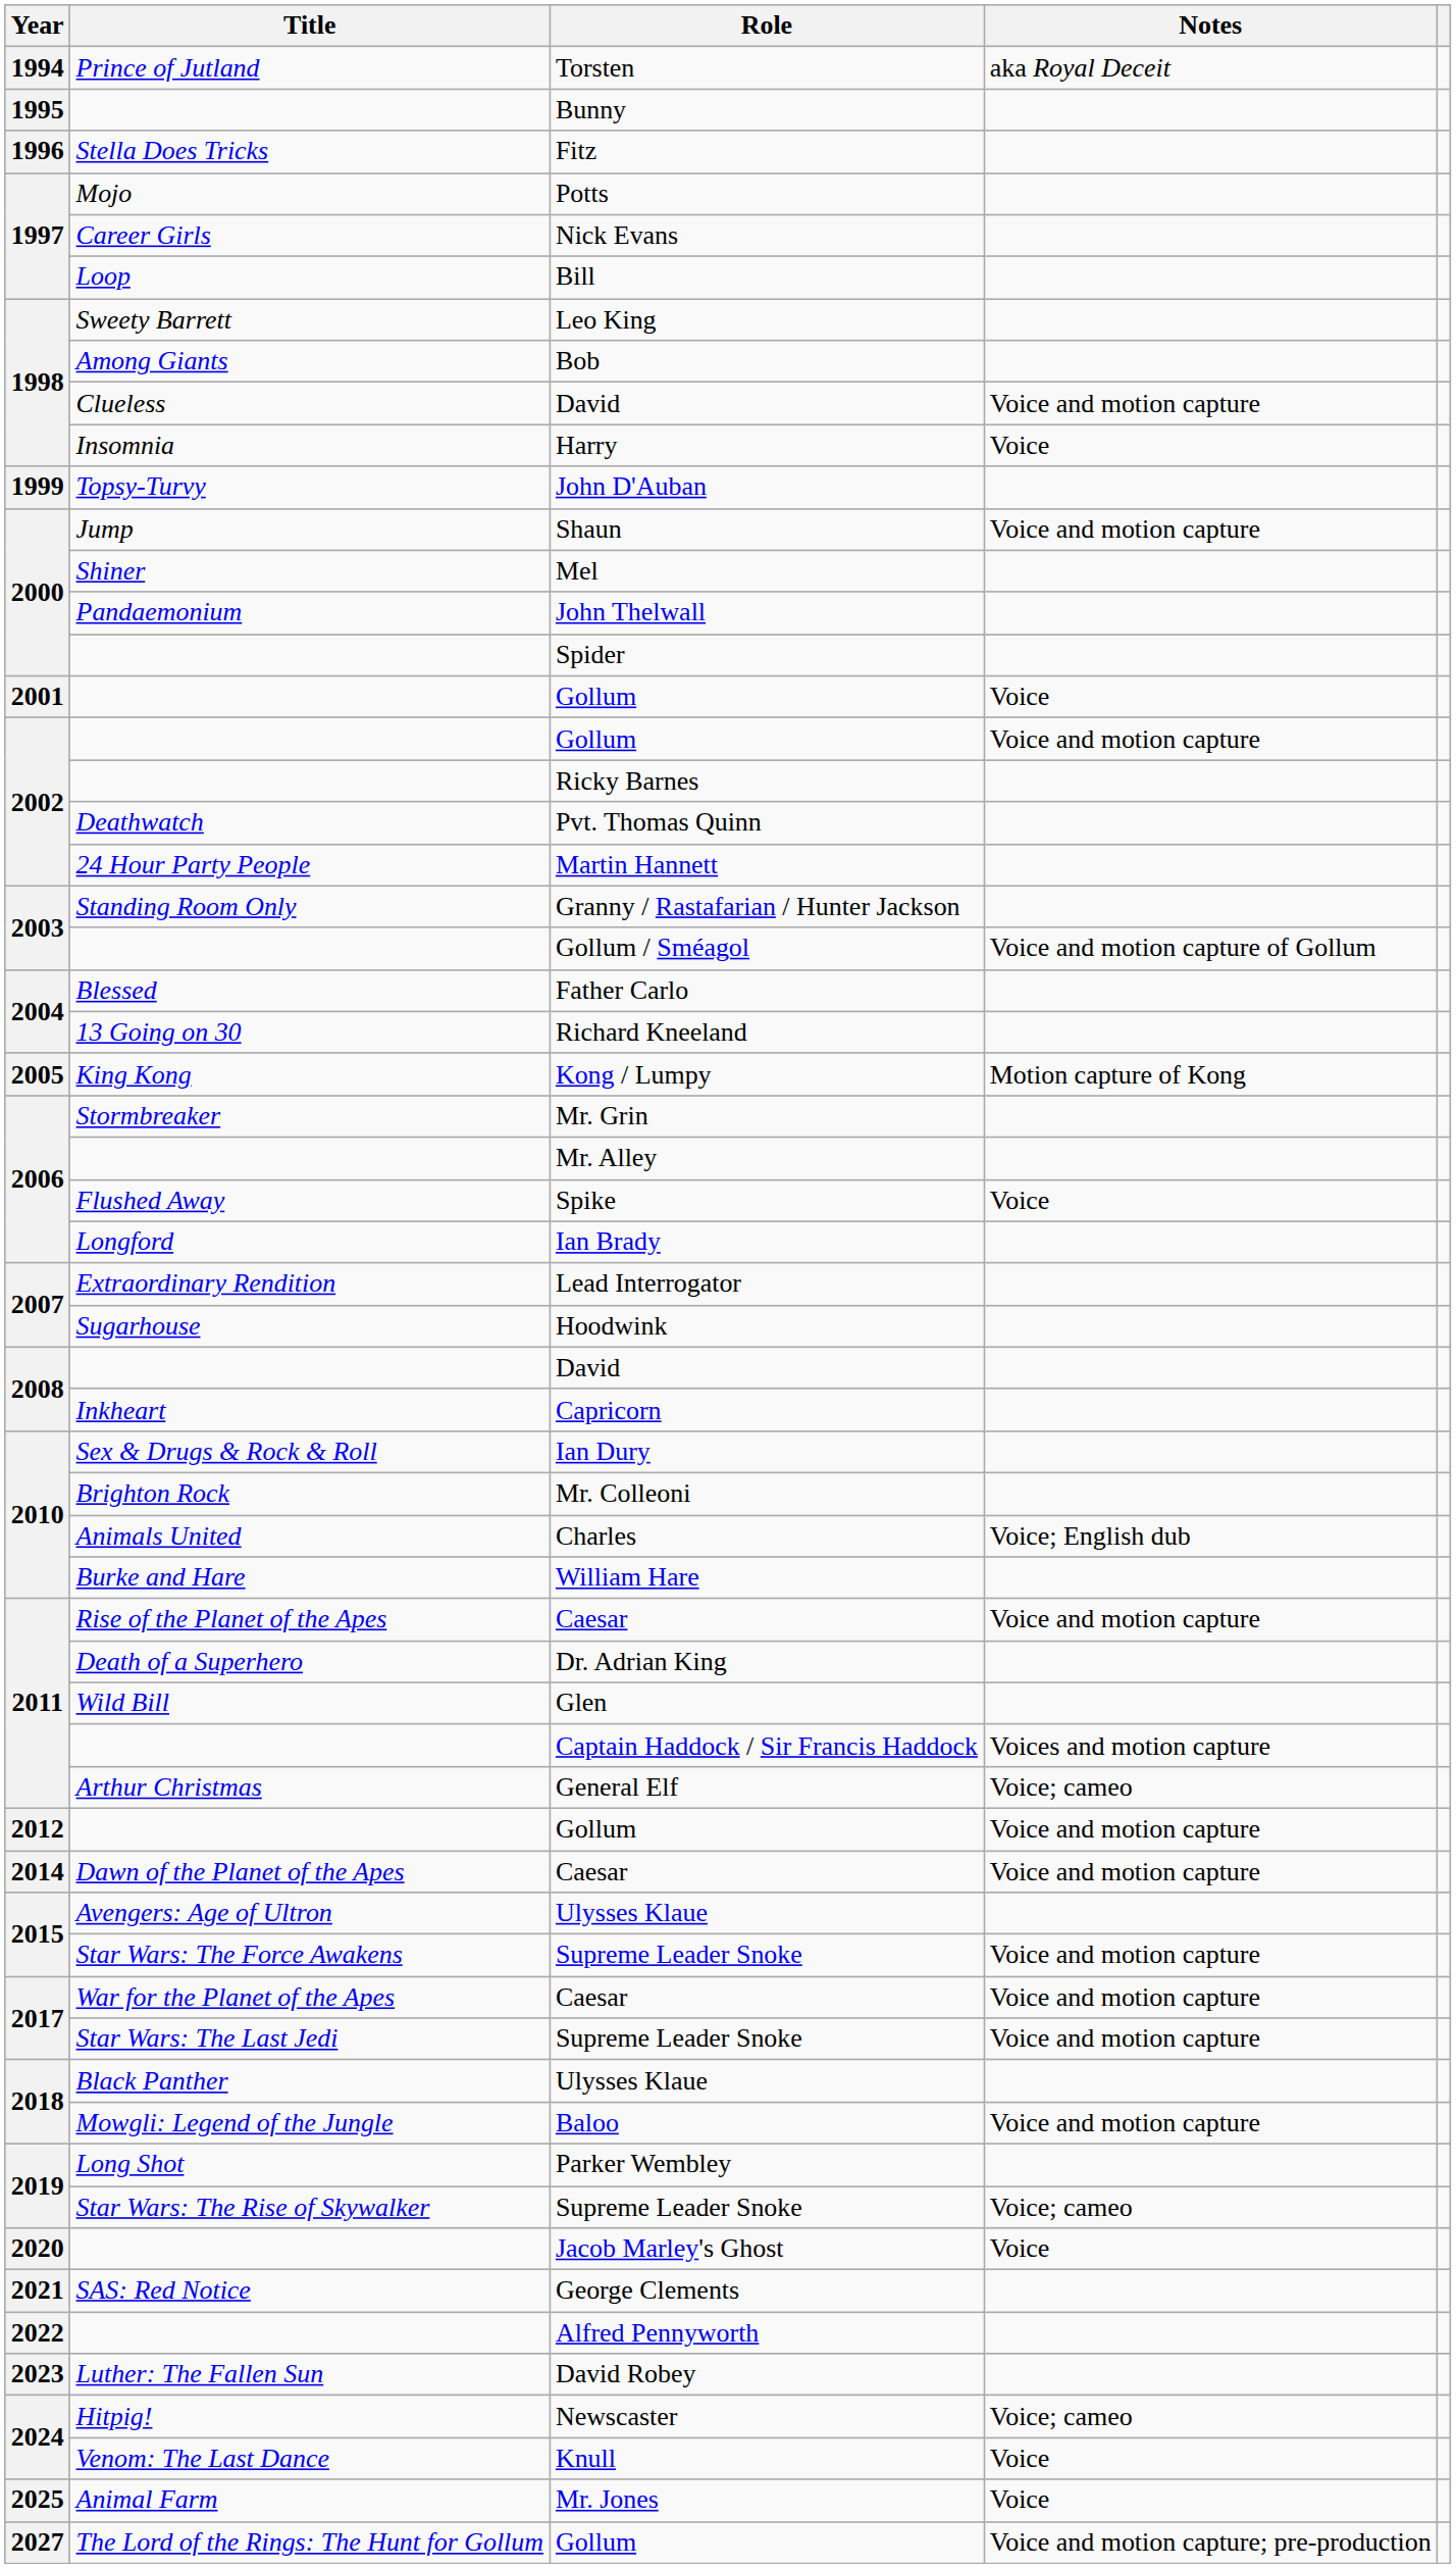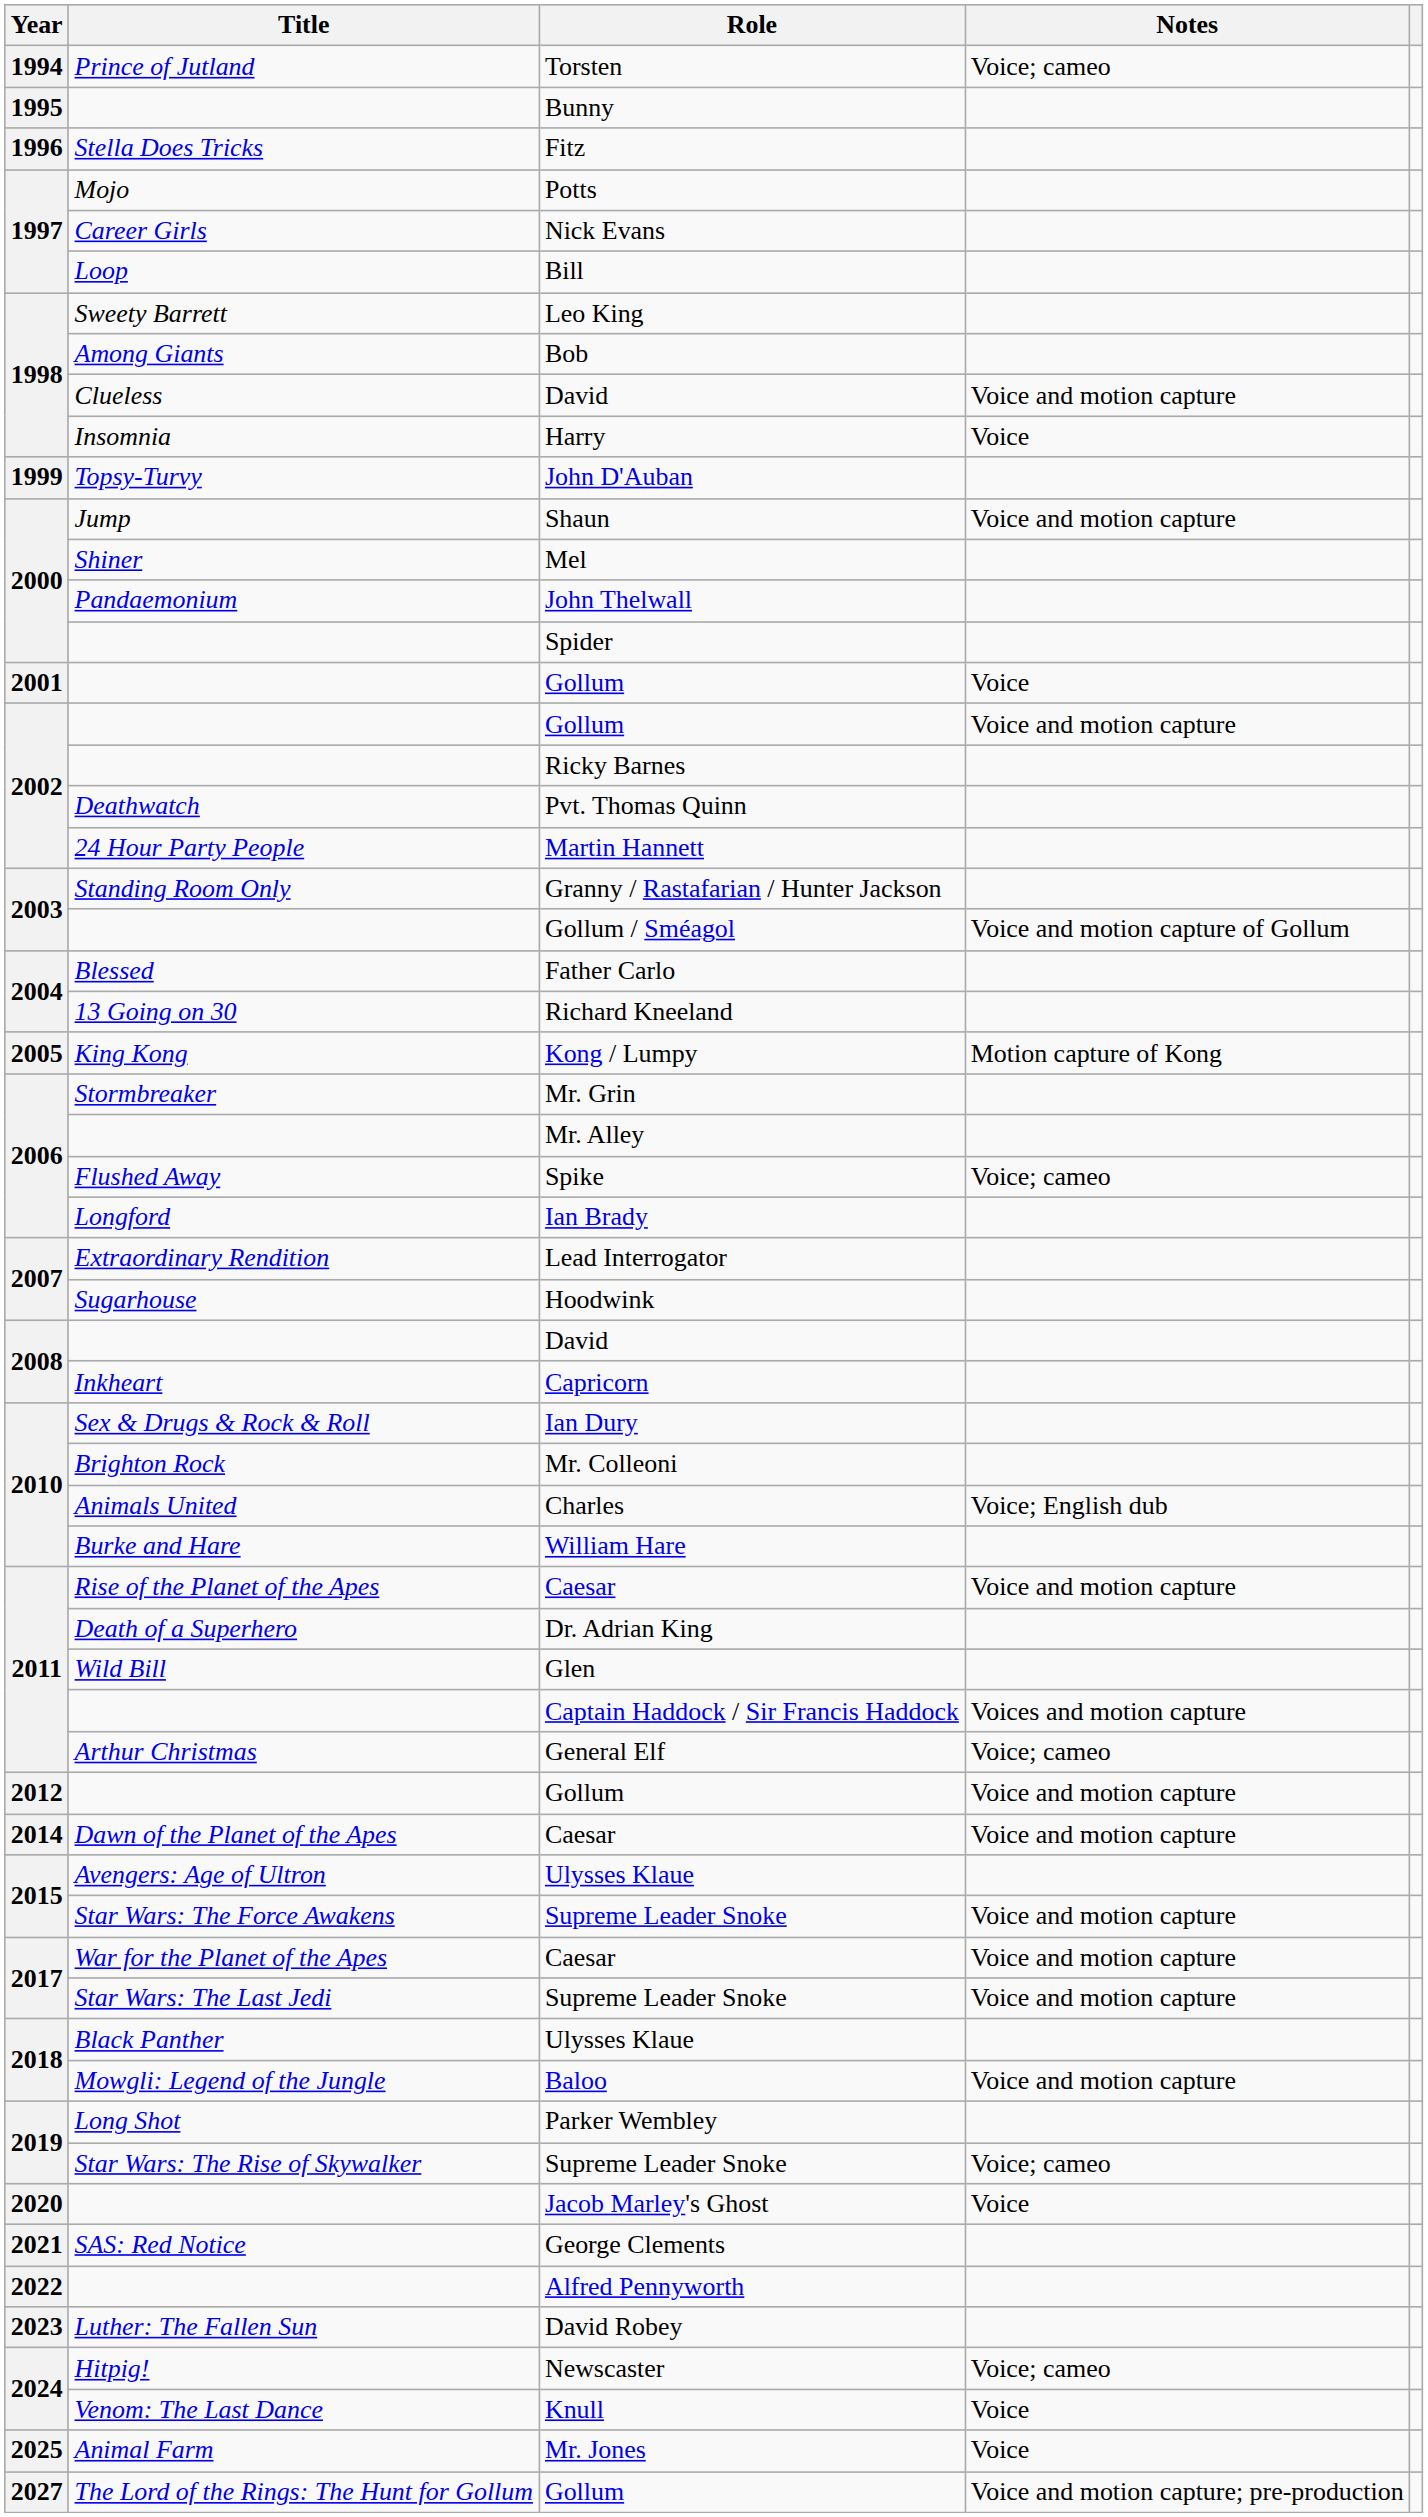 <table class="wikitable plainrowheaders sortable" style="margin-right: 0;">
 <tr>
 <th scope="col">Year</th>
 <th scope="col">Title</th>
 <th scope="col">Role</th>
 <th scope="col" class="unsortable">Notes</th>
 <th scope="col" class="unsortable"></th>
 </tr>
 <tr>
 <th scope="row">1994</th>
 <td><em><a href='#'>Prince of Jutland</a></em></td>
 <td>Torsten</td>
-<td>aka <em>Royal Deceit</em></td>
+<td>Voice; cameo</td>
 <td style="text-align: center;"></td>
 </tr>
 <tr>
 <th scope="row">1995</th>
 <td><em></em></td>
 <td>Bunny</td>
 <td></td>
 <td style="text-align: center;"></td>
 </tr>
 <tr>
 <th scope="row">1996</th>
 <td><em><a href='#'>Stella Does Tricks</a></em></td>
 <td>Fitz</td>
 <td></td>
 <td style="text-align: center;"></td>
 </tr>
 <tr>
 <th rowspan="3" scope="row">1997</th>
 <td><em>Mojo</em></td>
 <td>Potts</td>
 <td></td>
 <td style="text-align: center;"></td>
 </tr>
 <tr>
 <td><em><a href='#'>Career Girls</a></em></td>
 <td>Nick Evans</td>
 <td></td>
 <td style="text-align: center;"></td>
 </tr>
 <tr>
 <td><em><a href='#'>Loop</a></em></td>
 <td>Bill</td>
 <td></td>
 <td style="text-align: center;"></td>
 </tr>
 <tr>
 <th rowspan="4" scope="row">1998</th>
 <td><em>Sweety Barrett</em></td>
 <td>Leo King</td>
 <td></td>
 <td style="text-align: center;"></td>
 </tr>
 <tr>
 <td><em><a href='#'>Among Giants</a></em></td>
 <td>Bob</td>
 <td></td>
 <td style="text-align: center;"></td>
 </tr>
 <tr>
 <td><em>Clueless</em></td>
 <td>David</td>
 <td>Voice and motion capture</td>
 <td style="text-align: center;"></td>
 </tr>
 <tr>
 <td><em>Insomnia</em></td>
 <td>Harry</td>
 <td>Voice</td>
 <td style="text-align: center;"></td>
 </tr>
 <tr>
 <th scope="row">1999</th>
 <td><em><a href='#'>Topsy-Turvy</a></em></td>
 <td><a href='#'>John D'Auban</a></td>
 <td></td>
 <td style="text-align: center;"></td>
 </tr>
 <tr>
 <th rowspan="4" scope="row">2000</th>
 <td><em>Jump</em></td>
 <td>Shaun</td>
 <td>Voice and motion capture</td>
 <td style="text-align: center;"></td>
 </tr>
 <tr>
 <td><em><a href='#'>Shiner</a></em></td>
 <td>Mel</td>
 <td></td>
 <td style="text-align: center;"></td>
 </tr>
 <tr>
 <td><em><a href='#'>Pandaemonium</a></em></td>
 <td><a href='#'>John Thelwall</a></td>
 <td></td>
 <td style="text-align: center;"></td>
 </tr>
 <tr>
 <td><em></em></td>
 <td>Spider</td>
 <td></td>
 <td style="text-align: center;"></td>
 </tr>
 <tr>
 <th scope="row">2001</th>
 <td><em></em></td>
 <td><a href='#'>Gollum</a></td>
 <td>Voice</td>
 <td style="text-align: center;"></td>
 </tr>
 <tr>
 <th rowspan="4" scope="row">2002</th>
 <td><em></em></td>
 <td><a href='#'>Gollum</a></td>
 <td>Voice and motion capture</td>
 <td style="text-align: center;"></td>
 </tr>
 <tr>
 <td><em></em></td>
 <td>Ricky Barnes</td>
 <td></td>
 <td style="text-align: center;"></td>
 </tr>
 <tr>
 <td><em><a href='#'>Deathwatch</a></em></td>
 <td>Pvt. Thomas Quinn</td>
 <td></td>
 <td style="text-align: center;"></td>
 </tr>
 <tr>
 <td><em><a href='#'>24 Hour Party People</a></em></td>
 <td><a href='#'>Martin Hannett</a></td>
 <td></td>
 <td style="text-align: center;"></td>
 </tr>
 <tr>
 <th rowspan="2" scope="row">2003</th>
 <td><em><a href='#'>Standing Room Only</a></em></td>
 <td>Granny / <a href='#'>Rastafarian</a> / Hunter Jackson</td>
 <td></td>
 <td style="text-align: center;"></td>
 </tr>
 <tr>
 <td><em></em></td>
 <td>Gollum / <a href='#'>Sméagol</a></td>
 <td>Voice and motion capture of Gollum</td>
 <td style="text-align: center;"></td>
 </tr>
 <tr>
 <th rowspan="2" scope="row">2004</th>
 <td><em><a href='#'>Blessed</a></em></td>
 <td>Father Carlo</td>
 <td></td>
 <td style="text-align: center;"></td>
 </tr>
 <tr>
 <td><em><a href='#'>13 Going on 30</a></em></td>
 <td>Richard Kneeland</td>
 <td></td>
 <td style="text-align: center;"></td>
 </tr>
 <tr>
 <th scope="row">2005</th>
 <td><em><a href='#'>King Kong</a></em></td>
 <td><a href='#'>Kong</a> / Lumpy</td>
 <td>Motion capture of Kong</td>
 <td style="text-align: center;"></td>
 </tr>
 <tr>
 <th rowspan="4" scope="row">2006</th>
 <td><em><a href='#'>Stormbreaker</a></em></td>
 <td>Mr. Grin</td>
 <td></td>
 <td style="text-align: center;"></td>
 </tr>
 <tr>
 <td><em></em></td>
 <td>Mr. Alley</td>
 <td></td>
 <td style="text-align: center;"></td>
 </tr>
 <tr>
 <td><em><a href='#'>Flushed Away</a></em></td>
 <td>Spike</td>
-<td>Voice</td>
+<td>Voice; cameo</td>
 <td style="text-align: center;"></td>
 </tr>
 <tr>
 <td><em><a href='#'>Longford</a></em></td>
 <td><a href='#'>Ian Brady</a></td>
 <td></td>
 <td style="text-align: center;"></td>
 </tr>
 <tr>
 <th rowspan="2" scope="row">2007</th>
 <td><em><a href='#'>Extraordinary Rendition</a></em></td>
 <td>Lead Interrogator</td>
 <td></td>
 <td style="text-align: center;"></td>
 </tr>
 <tr>
 <td><em><a href='#'>Sugarhouse</a></em></td>
 <td>Hoodwink</td>
 <td></td>
 <td style="text-align: center;"></td>
 </tr>
 <tr>
 <th rowspan="2" scope="row">2008</th>
 <td><em></em></td>
 <td>David</td>
 <td></td>
 <td style="text-align: center;"></td>
 </tr>
 <tr>
 <td><em><a href='#'>Inkheart</a></em></td>
 <td><a href='#'>Capricorn</a></td>
 <td></td>
 <td style="text-align: center;"></td>
 </tr>
 <tr>
 <th rowspan="4" scope="row">2010</th>
 <td><em><a href='#'>Sex & Drugs & Rock & Roll</a></em></td>
 <td><a href='#'>Ian Dury</a></td>
 <td></td>
 <td style="text-align: center;"></td>
 </tr>
 <tr>
 <td><em><a href='#'>Brighton Rock</a></em></td>
 <td>Mr. Colleoni</td>
 <td></td>
 <td style="text-align: center;"></td>
 </tr>
 <tr>
 <td><em><a href='#'>Animals United</a></em></td>
 <td>Charles</td>
 <td>Voice; English dub</td>
 <td style="text-align: center;"></td>
 </tr>
 <tr>
 <td><em><a href='#'>Burke and Hare</a></em></td>
 <td><a href='#'>William Hare</a></td>
 <td></td>
 <td style="text-align: center;"></td>
 </tr>
 <tr>
 <th rowspan="5" scope="row">2011</th>
 <td><em><a href='#'>Rise of the Planet of the Apes</a></em></td>
 <td><a href='#'>Caesar</a></td>
 <td>Voice and motion capture</td>
 <td style="text-align: center;"></td>
 </tr>
 <tr>
 <td><em><a href='#'>Death of a Superhero</a></em></td>
 <td>Dr. Adrian King</td>
 <td></td>
 <td style="text-align: center;"></td>
 </tr>
 <tr>
 <td><em><a href='#'>Wild Bill</a></em></td>
 <td>Glen</td>
 <td></td>
 <td style="text-align: center;"></td>
 </tr>
 <tr>
 <td><em></em></td>
 <td><a href='#'>Captain Haddock</a> / <a href='#'>Sir Francis Haddock</a></td>
 <td>Voices and motion capture</td>
 <td style="text-align: center;"></td>
 </tr>
 <tr>
 <td><em><a href='#'>Arthur Christmas</a></em></td>
 <td>General Elf</td>
 <td>Voice; cameo</td>
 <td style="text-align: center;"></td>
 </tr>
 <tr>
 <th scope="row">2012</th>
 <td><em></em></td>
 <td>Gollum</td>
 <td>Voice and motion capture</td>
 <td style="text-align: center;"></td>
 </tr>
 <tr>
 <th scope="row">2014</th>
 <td><em><a href='#'>Dawn of the Planet of the Apes</a></em></td>
 <td>Caesar</td>
 <td>Voice and motion capture</td>
 <td style="text-align: center;"></td>
 </tr>
 <tr>
 <th rowspan="2" scope="row">2015</th>
 <td><em><a href='#'>Avengers: Age of Ultron</a></em></td>
 <td><a href='#'>Ulysses Klaue</a></td>
 <td></td>
 <td style="text-align: center;"></td>
 </tr>
 <tr>
 <td><em><a href='#'>Star Wars: The Force Awakens</a></em></td>
 <td><a href='#'>Supreme Leader Snoke</a></td>
 <td>Voice and motion capture</td>
 <td style="text-align: center;"></td>
 </tr>
 <tr>
 <th rowspan="2" scope="row">2017</th>
 <td><em><a href='#'>War for the Planet of the Apes</a></em></td>
 <td>Caesar</td>
 <td>Voice and motion capture</td>
 <td style="text-align: center;"></td>
 </tr>
 <tr>
 <td><em><a href='#'>Star Wars: The Last Jedi</a></em></td>
 <td>Supreme Leader Snoke</td>
 <td>Voice and motion capture</td>
 <td style="text-align: center;"></td>
 </tr>
 <tr>
 <th rowspan="2" scope="row">2018</th>
 <td><em><a href='#'>Black Panther</a></em></td>
 <td>Ulysses Klaue</td>
 <td></td>
 <td style="text-align: center;"></td>
 </tr>
 <tr>
 <td><em><a href='#'>Mowgli: Legend of the Jungle</a></em></td>
 <td><a href='#'>Baloo</a></td>
 <td>Voice and motion capture</td>
 <td style="text-align: center;"></td>
 </tr>
 <tr>
 <th rowspan="2" scope="row">2019</th>
 <td><em><a href='#'>Long Shot</a></em></td>
 <td>Parker Wembley</td>
 <td></td>
 <td style="text-align: center;"></td>
 </tr>
 <tr>
 <td><em><a href='#'>Star Wars: The Rise of Skywalker</a></em></td>
 <td>Supreme Leader Snoke</td>
 <td>Voice; cameo</td>
 <td style="text-align: center;"></td>
 </tr>
 <tr>
 <th scope="row">2020</th>
 <td><em></em></td>
 <td><a href='#'>Jacob Marley</a>'s Ghost</td>
 <td>Voice</td>
 <td style="text-align: center;"></td>
 </tr>
 <tr>
 <th scope="row">2021</th>
 <td><em><a href='#'>SAS: Red Notice</a></em></td>
 <td>George Clements</td>
 <td></td>
 <td style="text-align: center;"></td>
 </tr>
 <tr>
 <th scope="row">2022</th>
 <td><em></em></td>
 <td><a href='#'>Alfred Pennyworth</a></td>
 <td></td>
 <td style="text-align: center;"></td>
 </tr>
 <tr>
 <th scope="row">2023</th>
 <td><em><a href='#'>Luther: The Fallen Sun</a></em></td>
 <td>David Robey</td>
 <td></td>
 <td style="text-align: center;"></td>
 </tr>
 <tr>
 <th scope="row" rowspan="2">2024</th>
 <td><em><a href='#'>Hitpig!</a></em></td>
 <td>Newscaster</td>
 <td>Voice; cameo</td>
 <td style="text-align: center;"></td>
 </tr>
 <tr>
 <td><em><a href='#'>Venom: The Last Dance</a></em></td>
 <td><a href='#'>Knull</a></td>
 <td>Voice</td>
 <td style="text-align: center;"></td>
 </tr>
 <tr>
 <th scope="row">2025</th>
 <td><em><a href='#'>Animal Farm</a></em></td>
 <td><a href='#'>Mr. Jones</a></td>
 <td>Voice</td>
 <td style="text-align: center;"></td>
 </tr>
 <tr>
 <th scope="row">2027</th>
 <td><em><a href='#'>The Lord of the Rings: The Hunt for Gollum</a></em></td>
 <td><a href='#'>Gollum</a></td>
 <td>Voice and motion capture; pre-production</td>
 <td></td>
 </tr>
 </table>
